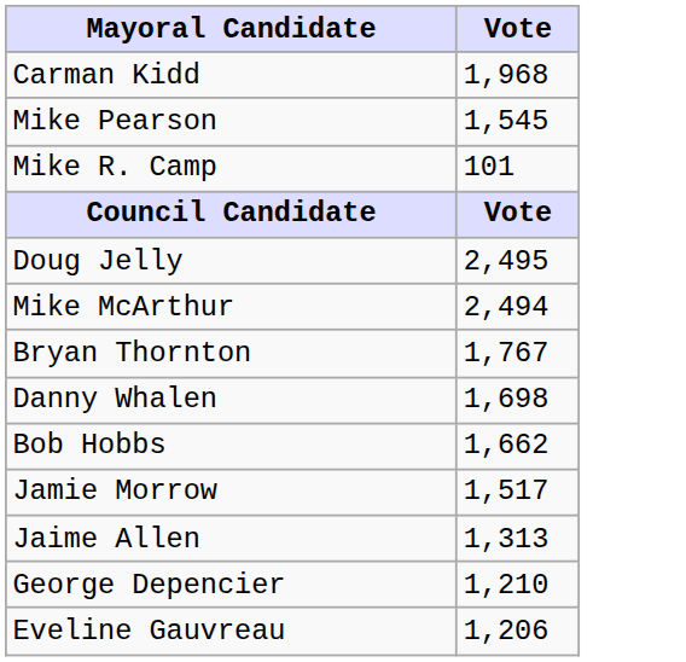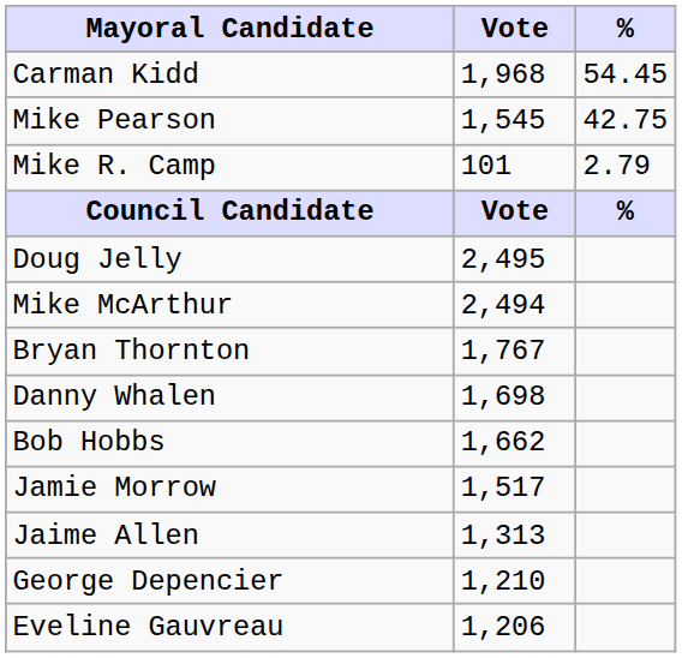 <table class="wikitable">
 <tr>
 <th style="background:#ddf; width:200px;">Mayoral Candidate</th>
 <th style="background:#ddf; width:50px;">Vote</th>
+<th style="background:#ddf; width:30px;">%</th>
 </tr>
 <tr>
 <td>Carman Kidd</td>
 <td>1,968</td>
+<td>54.45</td>
 </tr>
 <tr>
 <td>Mike Pearson</td>
 <td>1,545</td>
+<td>42.75</td>
 </tr>
 <tr>
 <td>Mike R. Camp</td>
 <td>101</td>
+<td>2.79</td>
 </tr>
 <tr>
 <th style="background:#ddf; width:200px;">Council Candidate</th>
 <th style="background:#ddf; width:50px;">Vote</th>
+<th style="background:#ddf; width:30px;">%</th>
 </tr>
 <tr>
 <td>Doug Jelly</td>
 <td>2,495</td>
+<td></td>
 </tr>
 <tr>
 <td>Mike McArthur</td>
 <td>2,494</td>
+<td></td>
 </tr>
 <tr>
 <td>Bryan Thornton</td>
 <td>1,767</td>
+<td></td>
 </tr>
 <tr>
 <td>Danny Whalen</td>
 <td>1,698</td>
+<td></td>
 </tr>
 <tr>
 <td>Bob Hobbs</td>
 <td>1,662</td>
+<td></td>
 </tr>
 <tr>
 <td>Jamie Morrow</td>
 <td>1,517</td>
+<td></td>
 </tr>
 <tr>
 <td>Jaime Allen</td>
 <td>1,313</td>
+<td></td>
 </tr>
 <tr>
 <td>George Depencier</td>
 <td>1,210</td>
+<td></td>
 </tr>
 <tr>
 <td>Eveline Gauvreau</td>
 <td>1,206</td>
+<td></td>
 </tr>
 </table>
